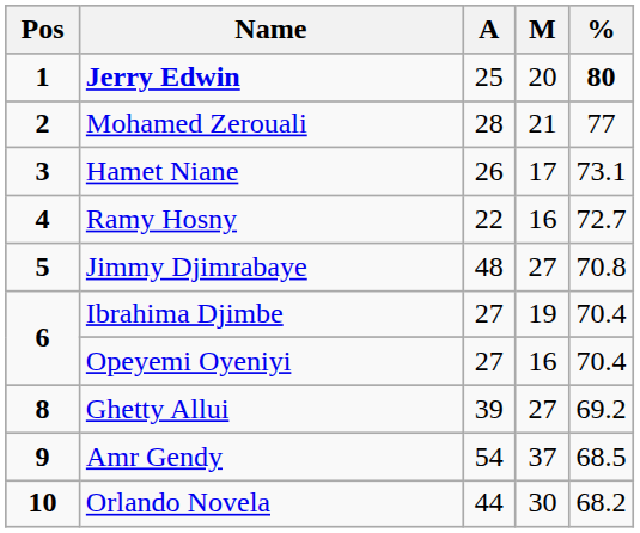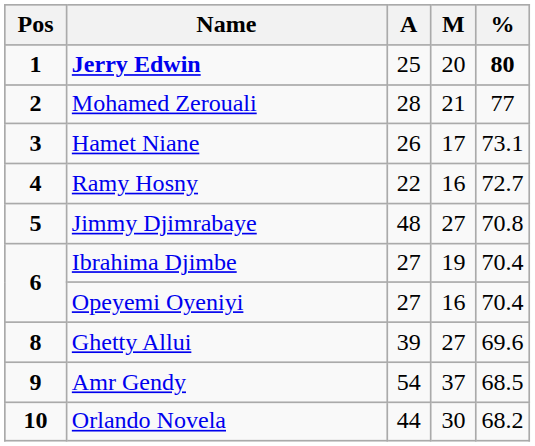 <table class="wikitable" style="text-align:center; font-size:90%;">
 <tr>
 <th width=30px>Pos</th>
 <th width=185px>Name</th>
 <th width=20px>A</th>
 <th width=20px>M</th>
 <th width=25px>%</th>
 </tr>
 <tr>
 <td><strong>1</strong></td>
 <td align=left> <strong><a href='#'>Jerry Edwin</a></strong></td>
 <td>25</td>
 <td>20</td>
 <td><strong>80</strong></td>
 </tr>
 <tr>
 <td><strong>2</strong></td>
 <td align=left> <a href='#'>Mohamed Zerouali</a></td>
 <td>28</td>
 <td>21</td>
 <td>77</td>
 </tr>
 <tr>
 <td><strong>3</strong></td>
 <td align=left> <a href='#'>Hamet Niane</a></td>
 <td>26</td>
 <td>17</td>
 <td>73.1</td>
 </tr>
 <tr>
 <td><strong>4</strong></td>
 <td align=left> <a href='#'>Ramy Hosny</a></td>
 <td>22</td>
 <td>16</td>
 <td>72.7</td>
 </tr>
 <tr>
 <td><strong>5</strong></td>
 <td align=left> <a href='#'>Jimmy Djimrabaye</a></td>
 <td>48</td>
 <td>27</td>
 <td>70.8</td>
 </tr>
 <tr>
 <td rowspan=2><strong>6</strong></td>
 <td align=left> <a href='#'>Ibrahima Djimbe</a></td>
 <td>27</td>
 <td>19</td>
 <td>70.4</td>
 </tr>
 <tr>
 <td align=left> <a href='#'>Opeyemi Oyeniyi</a></td>
 <td>27</td>
 <td>16</td>
 <td>70.4</td>
 </tr>
 <tr>
 <td><strong>8</strong></td>
 <td align=left> <a href='#'>Ghetty Allui</a></td>
 <td>39</td>
 <td>27</td>
-<td>69.2</td>
+<td>69.6</td>
 </tr>
 <tr>
 <td><strong>9</strong></td>
 <td align=left> <a href='#'>Amr Gendy</a></td>
 <td>54</td>
 <td>37</td>
 <td>68.5</td>
 </tr>
 <tr>
 <td><strong>10</strong></td>
 <td align=left> <a href='#'>Orlando Novela</a></td>
 <td>44</td>
 <td>30</td>
 <td>68.2</td>
 </tr>
 </table>
